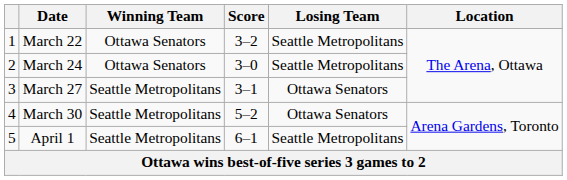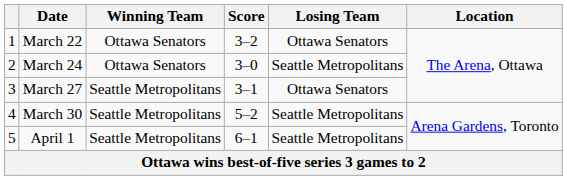 <table class="wikitable" style="text-align:center;">
 <tr>
 <th></th>
 <th>Date</th>
 <th>Winning Team</th>
 <th>Score</th>
 <th>Losing Team</th>
 <th>Location</th>
 </tr>
 <tr>
 <td>1</td>
 <td>March 22</td>
 <td>Ottawa Senators</td>
 <td>3–2</td>
-<td>Seattle Metropolitans</td>
+<td>Ottawa Senators</td>
 <td rowspan="3"><a href='#'>The Arena</a>, Ottawa</td>
 </tr>
 <tr>
 <td>2</td>
 <td>March 24</td>
 <td>Ottawa Senators</td>
 <td>3–0</td>
 <td>Seattle Metropolitans</td>
 </tr>
 <tr>
 <td>3</td>
 <td>March 27</td>
 <td>Seattle Metropolitans</td>
 <td>3–1</td>
 <td>Ottawa Senators</td>
 </tr>
 <tr>
 <td>4</td>
 <td>March 30</td>
 <td>Seattle Metropolitans</td>
 <td>5–2</td>
-<td>Ottawa Senators</td>
+<td>Seattle Metropolitans</td>
 <td rowspan="2"><a href='#'>Arena Gardens</a>, Toronto</td>
 </tr>
 <tr>
 <td>5</td>
 <td>April 1</td>
 <td>Seattle Metropolitans</td>
 <td>6–1</td>
 <td>Seattle Metropolitans</td>
 </tr>
 <tr>
 <th colspan="7" style="text-align:center;">Ottawa wins best-of-five series 3 games to 2</th>
 </tr>
 </table>
